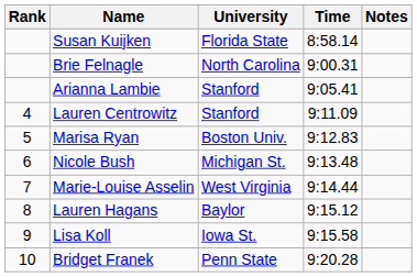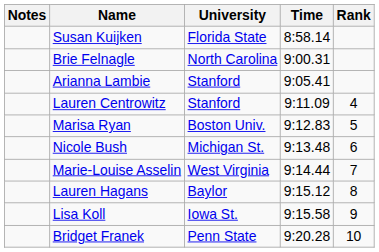 <table class="wikitable sortable" style="text-align:center">
 <tr>
-<th>Rank</th>
+<th>Notes</th>
 <th>Name</th>
 <th>University</th>
 <th>Time</th>
-<th>Notes</th>
+<th>Rank</th>
 </tr>
 <tr>
 <td></td>
 <td align=left><a href='#'>Susan Kuijken</a></td>
 <td align=left><a href='#'>Florida State</a></td>
 <td>8:58.14</td>
 <td></td>
 </tr>
 <tr>
 <td></td>
 <td align=left><a href='#'>Brie Felnagle</a></td>
 <td align=left><a href='#'>North Carolina</a></td>
 <td>9:00.31</td>
 <td></td>
 </tr>
 <tr>
 <td></td>
 <td align=left><a href='#'>Arianna Lambie</a></td>
 <td align="left"><a href='#'>Stanford</a></td>
 <td>9:05.41</td>
 <td></td>
 </tr>
 <tr>
-<td>4</td>
+<td></td>
 <td align=left><a href='#'>Lauren Centrowitz</a></td>
 <td align="left"><a href='#'>Stanford</a></td>
 <td>9:11.09</td>
-<td></td>
+<td>4</td>
 </tr>
 <tr>
-<td>5</td>
+<td></td>
 <td align=left><a href='#'>Marisa Ryan</a></td>
 <td align=left><a href='#'>Boston Univ.</a></td>
 <td>9:12.83</td>
-<td></td>
+<td>5</td>
 </tr>
 <tr>
-<td>6</td>
+<td></td>
 <td align=left><a href='#'>Nicole Bush</a></td>
 <td align=left><a href='#'>Michigan St.</a></td>
 <td>9:13.48</td>
-<td></td>
+<td>6</td>
 </tr>
 <tr>
-<td>7</td>
+<td></td>
 <td align=left><a href='#'>Marie-Louise Asselin</a></td>
 <td align="left"><a href='#'>West Virginia</a></td>
 <td>9:14.44</td>
-<td></td>
+<td>7</td>
 </tr>
 <tr>
-<td>8</td>
+<td></td>
 <td align=left><a href='#'>Lauren Hagans</a></td>
 <td align="left"><a href='#'>Baylor</a></td>
 <td>9:15.12</td>
-<td></td>
+<td>8</td>
 </tr>
 <tr>
-<td>9</td>
+<td></td>
 <td align=left><a href='#'>Lisa Koll</a></td>
 <td align=left><a href='#'>Iowa St.</a></td>
 <td>9:15.58</td>
-<td></td>
+<td>9</td>
 </tr>
 <tr>
-<td>10</td>
+<td></td>
 <td align=left><a href='#'>Bridget Franek</a></td>
 <td align=left><a href='#'>Penn State</a></td>
 <td>9:20.28</td>
-<td></td>
+<td>10</td>
 </tr>
 </table>
